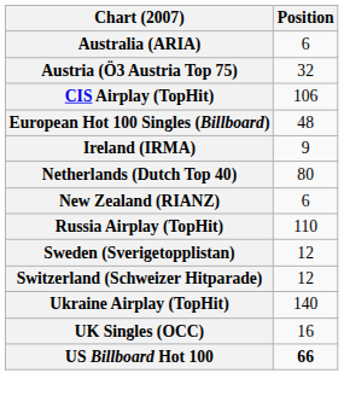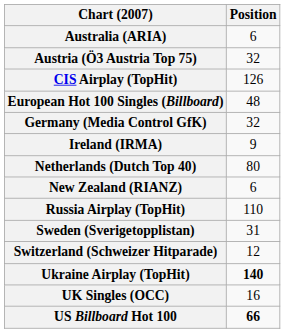 <table class="wikitable sortable plainrowheaders" style="text-align:center;">
 <tr>
 <th scope="col">Chart (2007)</th>
 <th scope="col">Position</th>
 </tr>
 <tr>
 <th scope="row">Australia (ARIA)</th>
 <td>6</td>
 </tr>
 <tr>
 <th scope="row">Austria (Ö3 Austria Top 75)</th>
 <td>32</td>
 </tr>
 <tr>
 <th scope="row"><a href='#'>CIS</a> Airplay (TopHit)</th>
-<td>106</td>
+<td>126</td>
 </tr>
 <tr>
 <th scope="row">European Hot 100 Singles (<em>Billboard</em>)</th>
 <td>48</td>
+</tr>
+<tr>
+<th scope="row">Germany (Media Control GfK)</th>
+<td>32</td>
 </tr>
 <tr>
 <th scope="row">Ireland (IRMA)</th>
 <td>9</td>
 </tr>
 <tr>
 <th scope="row">Netherlands (Dutch Top 40)</th>
 <td>80</td>
 </tr>
 <tr>
 <th scope="row">New Zealand (RIANZ)</th>
 <td>6</td>
 </tr>
 <tr>
 <th scope="row">Russia Airplay (TopHit)</th>
 <td>110</td>
 </tr>
 <tr>
 <th scope="row">Sweden (Sverigetopplistan)</th>
-<td>12</td>
+<td>31</td>
 </tr>
 <tr>
 <th scope="row">Switzerland (Schweizer Hitparade)</th>
 <td>12</td>
 </tr>
 <tr>
 <th scope="row">Ukraine Airplay (TopHit)</th>
-<td>140</td>
+<td><strong>140</strong></td>
 </tr>
 <tr>
 <th scope="row">UK Singles (OCC)</th>
 <td>16</td>
 </tr>
 <tr>
 <th scope="row">US <em>Billboard</em> Hot 100</th>
 <td><strong>66</strong></td>
 </tr>
 </table>
